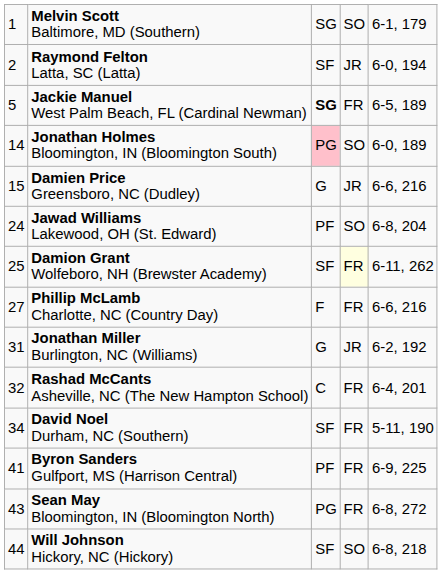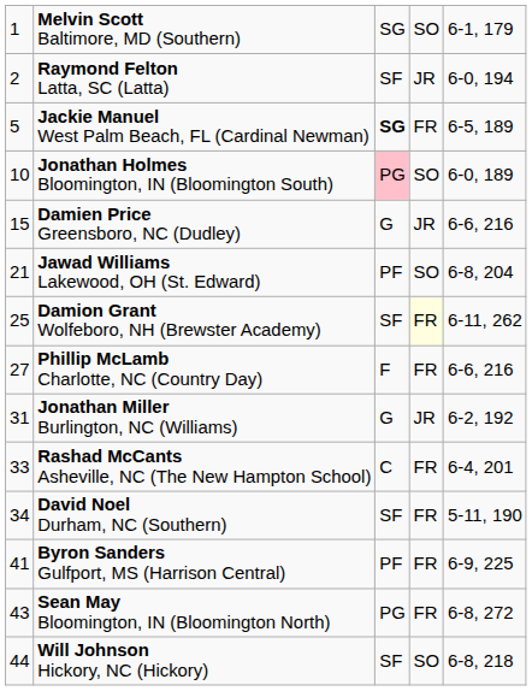 <table class="wikitable">
 <tr>
 <td>1</td>
 <td><strong>Melvin Scott</strong><br>Baltimore, MD (Southern)</td>
 <td>SG</td>
 <td>SO</td>
 <td>6-1, 179</td>
 </tr>
 <tr>
 <td>2</td>
 <td><strong>Raymond Felton</strong><br>Latta, SC (Latta)</td>
 <td>SF</td>
 <td>JR</td>
 <td>6-0, 194</td>
 </tr>
 <tr>
 <td>5</td>
 <td><strong>Jackie Manuel</strong><br>West Palm Beach, FL (Cardinal Newman)</td>
 <td><strong>SG</strong></td>
 <td>FR</td>
 <td>6-5, 189</td>
 </tr>
 <tr>
-<td>14</td>
+<td>10</td>
 <td><strong>Jonathan Holmes</strong><br>Bloomington, IN (Bloomington South)</td>
 <td style="background: pink;">PG</td>
 <td>SO</td>
 <td>6-0, 189</td>
 </tr>
 <tr>
 <td>15</td>
 <td><strong>Damien Price</strong><br>Greensboro, NC (Dudley)</td>
 <td>G</td>
 <td>JR</td>
 <td>6-6, 216</td>
 </tr>
 <tr>
-<td>24</td>
+<td>21</td>
 <td><strong>Jawad Williams</strong><br>Lakewood, OH (St. Edward)</td>
 <td>PF</td>
 <td>SO</td>
 <td>6-8, 204</td>
 </tr>
 <tr>
 <td>25</td>
 <td><strong>Damion Grant</strong><br>Wolfeboro, NH (Brewster Academy)</td>
 <td>SF</td>
 <td style="background: lightyellow;">FR</td>
 <td>6-11, 262</td>
 </tr>
 <tr>
 <td>27</td>
 <td><strong>Phillip McLamb</strong><br>Charlotte, NC (Country Day)</td>
 <td>F</td>
 <td>FR</td>
 <td>6-6, 216</td>
 </tr>
 <tr>
 <td>31</td>
 <td><strong>Jonathan Miller</strong><br>Burlington, NC (Williams)</td>
 <td>G</td>
 <td>JR</td>
 <td>6-2, 192</td>
 </tr>
 <tr>
-<td>32</td>
+<td>33</td>
 <td><strong>Rashad McCants</strong><br>Asheville, NC (The New Hampton School)</td>
 <td>C</td>
 <td>FR</td>
 <td>6-4, 201</td>
 </tr>
 <tr>
 <td>34</td>
 <td><strong>David Noel</strong><br>Durham, NC (Southern)</td>
 <td>SF</td>
 <td>FR</td>
 <td>5-11, 190</td>
 </tr>
 <tr>
 <td>41</td>
 <td><strong>Byron Sanders</strong><br>Gulfport, MS (Harrison Central)</td>
 <td>PF</td>
 <td>FR</td>
 <td>6-9, 225</td>
 </tr>
 <tr>
 <td>43</td>
 <td><strong>Sean May</strong><br>Bloomington, IN (Bloomington North)</td>
 <td>PG</td>
 <td>FR</td>
 <td>6-8, 272</td>
 </tr>
 <tr>
 <td>44</td>
 <td><strong>Will Johnson</strong><br>Hickory, NC (Hickory)</td>
 <td>SF</td>
 <td>SO</td>
 <td>6-8, 218</td>
 </tr>
 </table>
